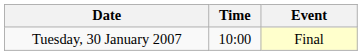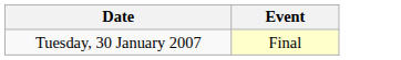 <table class = "wikitable" style="text-align:center;">
 <tr>
 <th width=220>Date</th>
-<th width=50>Time</th>
 <th width=100>Event</th>
 </tr>
 <tr>
 <td>Tuesday, 30 January 2007</td>
-<td>10:00</td>
 <td bgcolor=ffffcc>Final</td>
 </tr>
 </table>
